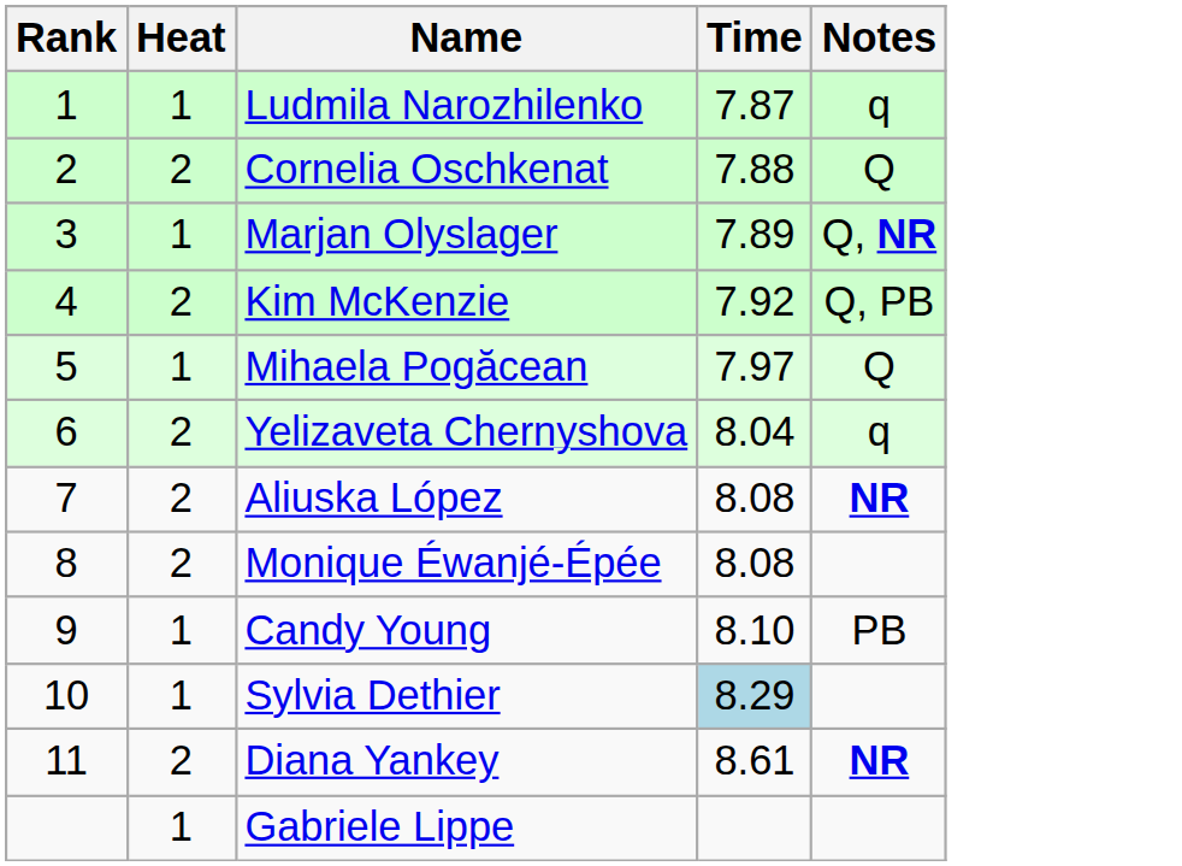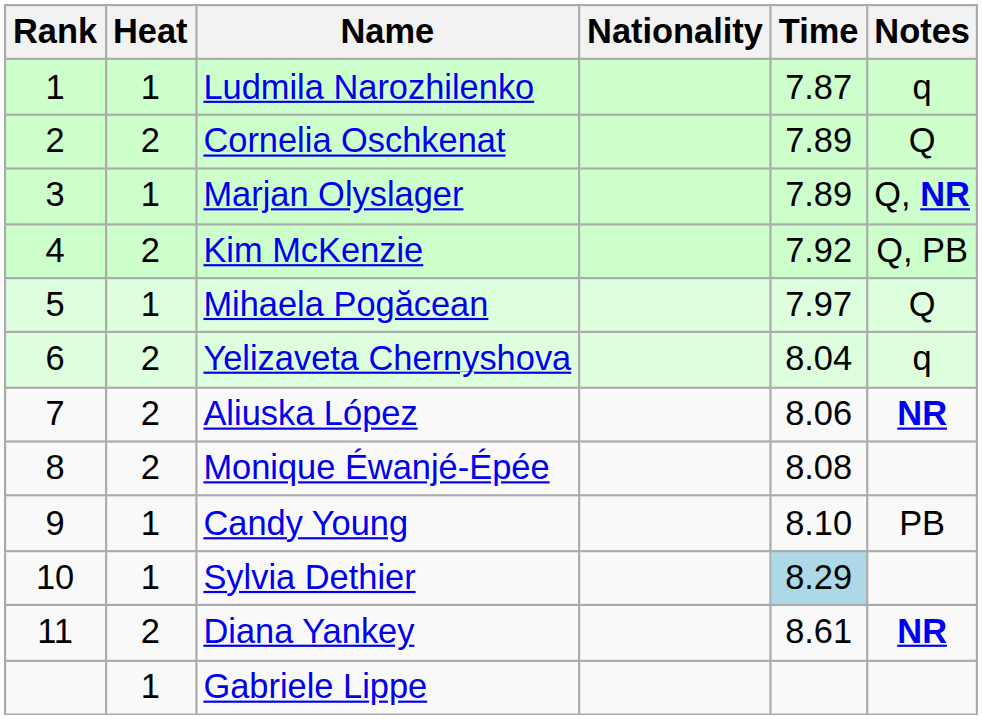 <table class="wikitable sortable" style="text-align:center">
 <tr>
 <th>Rank</th>
 <th>Heat</th>
 <th>Name</th>
+<th>Nationality</th>
 <th>Time</th>
 <th>Notes</th>
 </tr>
 <tr bgcolor=ccffcc>
 <td>1</td>
 <td>1</td>
 <td align="left"><a href='#'>Ludmila Narozhilenko</a></td>
+<td align=left></td>
 <td>7.87</td>
 <td>q</td>
 </tr>
 <tr bgcolor=ccffcc>
 <td>2</td>
 <td>2</td>
 <td align="left"><a href='#'>Cornelia Oschkenat</a></td>
-<td>7.88</td>
+<td align=left></td>
+<td>7.89</td>
 <td>Q</td>
 </tr>
 <tr bgcolor=ccffcc>
 <td>3</td>
 <td>1</td>
 <td align="left"><a href='#'>Marjan Olyslager</a></td>
+<td align=left></td>
 <td>7.89</td>
 <td>Q, <strong><a href='#'>NR</a></strong></td>
 </tr>
 <tr bgcolor=ccffcc>
 <td>4</td>
 <td>2</td>
 <td align="left"><a href='#'>Kim McKenzie</a></td>
+<td align=left></td>
 <td>7.92</td>
 <td>Q, PB</td>
 </tr>
 <tr bgcolor=ddffdd>
 <td>5</td>
 <td>1</td>
 <td align="left"><a href='#'>Mihaela Pogăcean</a></td>
+<td align=left></td>
 <td>7.97</td>
 <td>Q</td>
 </tr>
 <tr bgcolor=ddffdd>
 <td>6</td>
 <td>2</td>
 <td align="left"><a href='#'>Yelizaveta Chernyshova</a></td>
+<td align=left></td>
 <td>8.04</td>
 <td>q</td>
 </tr>
 <tr>
 <td>7</td>
 <td>2</td>
 <td align="left"><a href='#'>Aliuska López</a></td>
-<td>8.08</td>
+<td align=left></td>
+<td>8.06</td>
 <td><strong><a href='#'>NR</a></strong></td>
 </tr>
 <tr>
 <td>8</td>
 <td>2</td>
 <td align="left"><a href='#'>Monique Éwanjé-Épée</a></td>
+<td align=left></td>
 <td>8.08</td>
 <td></td>
 </tr>
 <tr>
 <td>9</td>
 <td>1</td>
 <td align="left"><a href='#'>Candy Young</a></td>
+<td align=left></td>
 <td>8.10</td>
 <td>PB</td>
 </tr>
 <tr>
 <td>10</td>
 <td>1</td>
 <td align="left"><a href='#'>Sylvia Dethier</a></td>
+<td align=left></td>
 <td style="background: lightblue;">8.29</td>
 <td></td>
 </tr>
 <tr>
 <td>11</td>
 <td>2</td>
 <td align="left"><a href='#'>Diana Yankey</a></td>
+<td align=left></td>
 <td>8.61</td>
 <td><strong><a href='#'>NR</a></strong></td>
 </tr>
 <tr>
 <td></td>
 <td>1</td>
 <td align="left"><a href='#'>Gabriele Lippe</a></td>
+<td align=left></td>
 <td></td>
 <td></td>
 </tr>
 </table>
